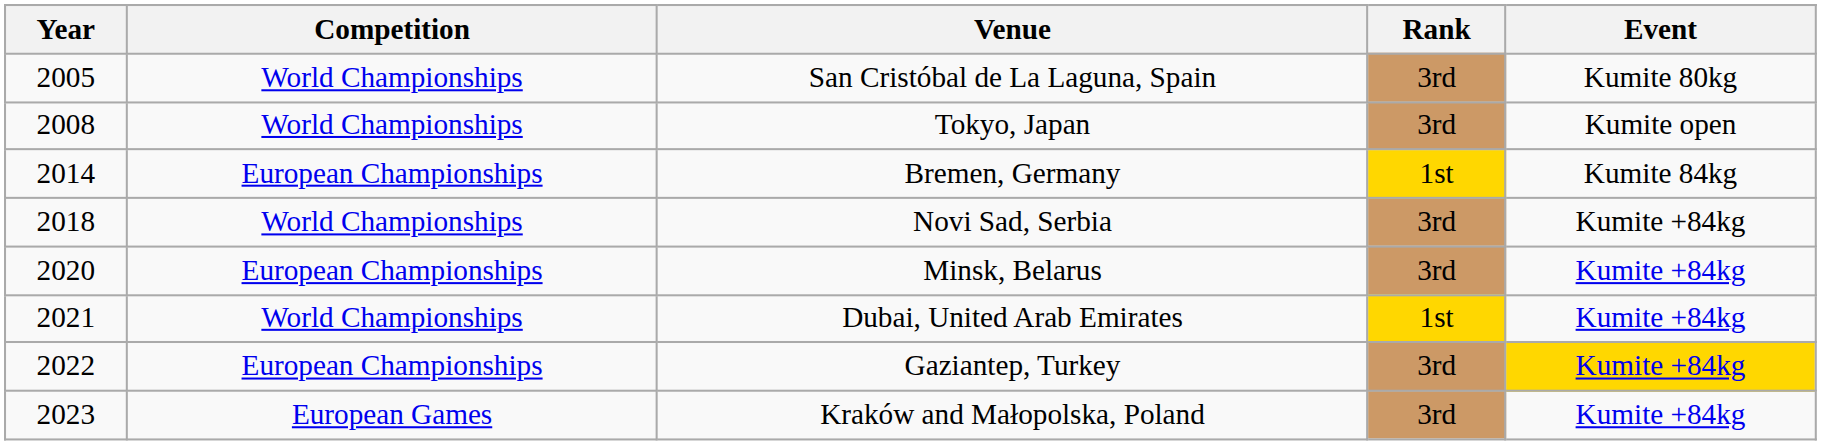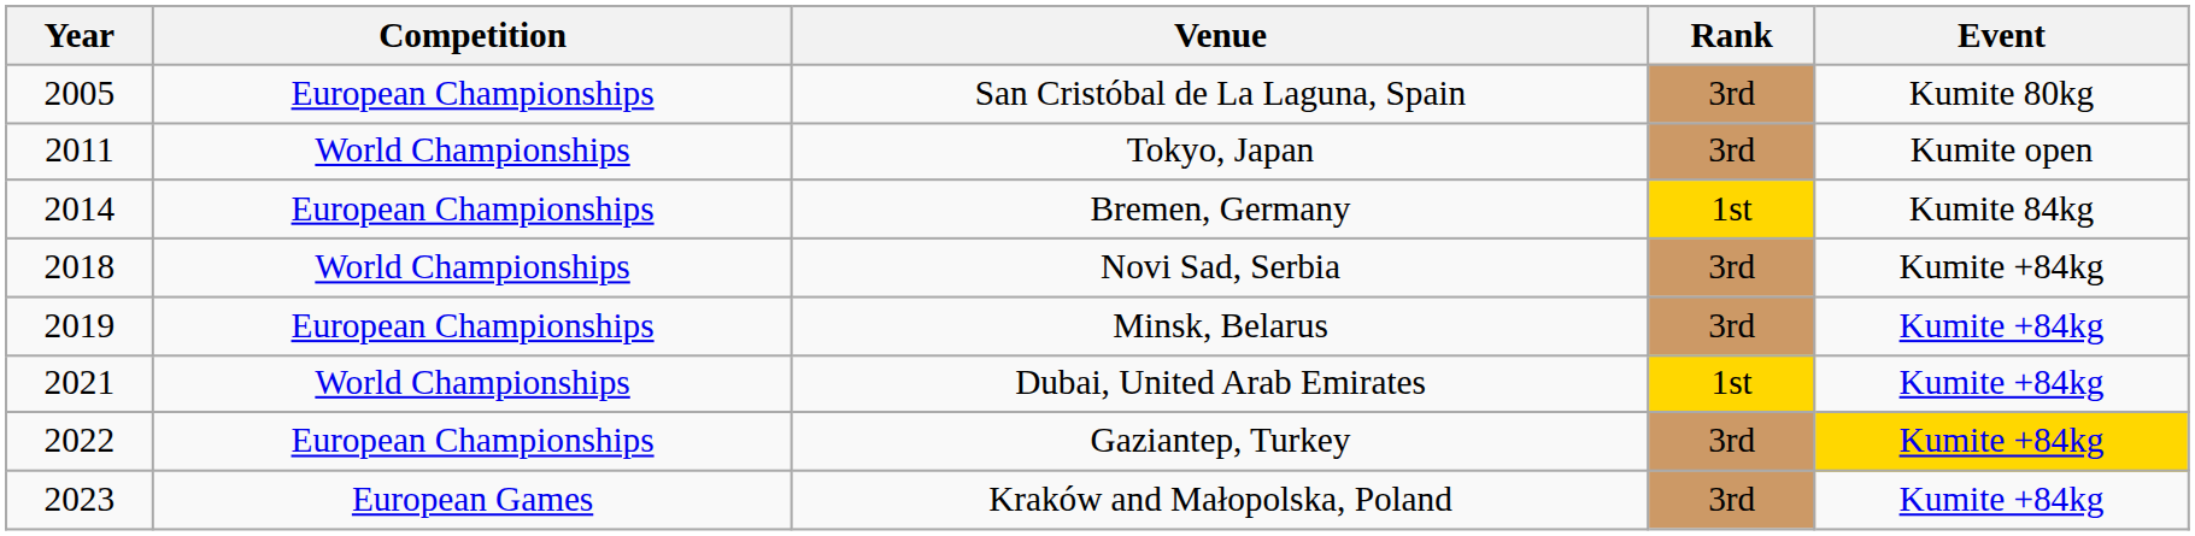 <table class="wikitable sortable" width=45% style="font-size:90%; text-align:center;">
 <tr>
 <th>Year</th>
 <th>Competition</th>
 <th>Venue</th>
 <th>Rank</th>
 <th>Event</th>
 </tr>
 <tr>
 <td>2005</td>
-<td><a href='#'>World Championships</a></td>
+<td><a href='#'>European Championships</a></td>
 <td>San Cristóbal de La Laguna, Spain</td>
 <td bgcolor="cc9966">3rd</td>
 <td>Kumite 80kg</td>
 </tr>
 <tr>
-<td>2008</td>
+<td>2011</td>
 <td><a href='#'>World Championships</a></td>
 <td>Tokyo, Japan</td>
 <td bgcolor="cc9966">3rd</td>
 <td>Kumite open</td>
 </tr>
 <tr>
 <td>2014</td>
 <td><a href='#'>European Championships</a></td>
 <td>Bremen, Germany</td>
 <td bgcolor="gold">1st</td>
 <td>Kumite 84kg</td>
 </tr>
 <tr>
 <td>2018</td>
 <td><a href='#'>World Championships</a></td>
 <td>Novi Sad, Serbia</td>
 <td bgcolor="cc9966">3rd</td>
 <td>Kumite +84kg</td>
 </tr>
 <tr>
-<td>2020</td>
+<td>2019</td>
 <td><a href='#'>European Championships</a></td>
 <td>Minsk, Belarus</td>
 <td bgcolor="cc9966">3rd</td>
 <td><a href='#'>Kumite +84kg</a></td>
 </tr>
 <tr>
 <td>2021</td>
 <td><a href='#'>World Championships</a></td>
 <td>Dubai, United Arab Emirates</td>
 <td bgcolor="gold">1st</td>
 <td><a href='#'>Kumite +84kg</a></td>
 </tr>
 <tr>
 <td>2022</td>
 <td><a href='#'>European Championships</a></td>
 <td>Gaziantep, Turkey</td>
 <td bgcolor="cc9966">3rd</td>
 <td style="background: gold;"><a href='#'>Kumite +84kg</a></td>
 </tr>
 <tr>
 <td>2023</td>
 <td><a href='#'>European Games</a></td>
 <td>Kraków and Małopolska, Poland</td>
 <td bgcolor="cc9966">3rd</td>
 <td><a href='#'>Kumite +84kg</a></td>
 </tr>
 </table>
